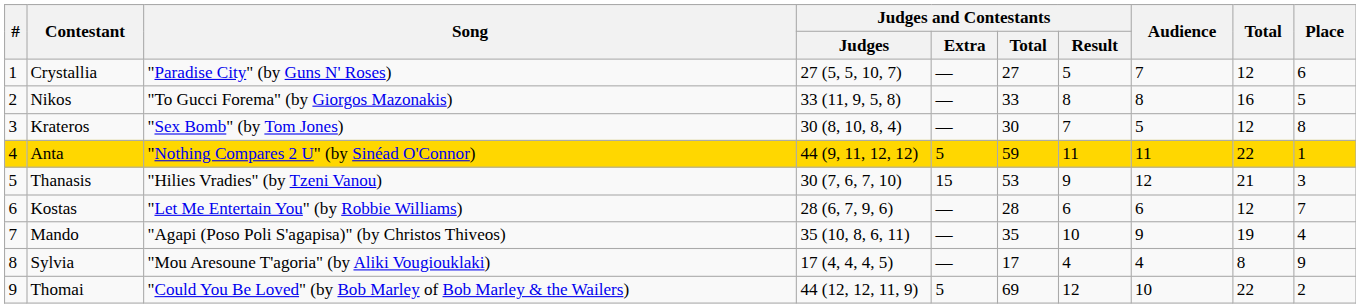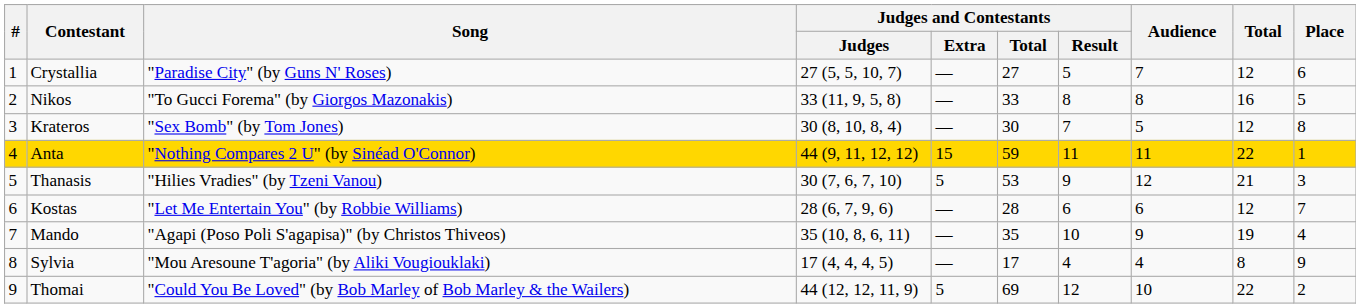 <table class="sortable wikitable" width="100%">
 <tr>
 <th rowspan="2">#</th>
 <th rowspan="2">Contestant</th>
 <th rowspan="2">Song</th>
 <th colspan="4">Judges and Contestants</th>
 <th rowspan="2">Audience</th>
 <th rowspan="2">Total</th>
 <th rowspan="2">Place</th>
 </tr>
 <tr>
 <th width=10%>Judges</th>
 <th>Extra</th>
 <th>Total</th>
 <th>Result</th>
 </tr>
 <tr>
 <td>1</td>
 <td>Crystallia</td>
 <td>"<a href='#'>Paradise City</a>" (by <a href='#'>Guns N' Roses</a>)</td>
 <td>27 (5, 5, 10, 7)</td>
 <td>—</td>
 <td>27</td>
 <td>5</td>
 <td>7</td>
 <td>12</td>
 <td>6</td>
 </tr>
 <tr>
 <td>2</td>
 <td>Nikos</td>
 <td>"To Gucci Forema" (by <a href='#'>Giorgos Mazonakis</a>)</td>
 <td>33 (11, 9, 5, 8)</td>
 <td>—</td>
 <td>33</td>
 <td>8</td>
 <td>8</td>
 <td>16</td>
 <td>5</td>
 </tr>
 <tr>
 <td>3</td>
 <td>Krateros</td>
 <td>"<a href='#'>Sex Bomb</a>" (by <a href='#'>Tom Jones</a>)</td>
 <td>30 (8, 10, 8, 4)</td>
 <td>—</td>
 <td>30</td>
 <td>7</td>
 <td>5</td>
 <td>12</td>
 <td>8</td>
 </tr>
 <tr bgcolor="gold">
 <td>4</td>
 <td>Anta</td>
 <td>"<a href='#'>Nothing Compares 2 U</a>" (by <a href='#'>Sinéad O'Connor</a>)</td>
 <td>44 (9, 11, 12, 12)</td>
-<td>5</td>
+<td>15</td>
 <td>59</td>
 <td>11</td>
 <td>11</td>
 <td>22</td>
 <td>1</td>
 </tr>
 <tr>
 <td>5</td>
 <td>Thanasis</td>
 <td>"Hilies Vradies" (by <a href='#'>Tzeni Vanou</a>)</td>
 <td>30 (7, 6, 7, 10)</td>
-<td>15</td>
+<td>5</td>
 <td>53</td>
 <td>9</td>
 <td>12</td>
 <td>21</td>
 <td>3</td>
 </tr>
 <tr>
 <td>6</td>
 <td>Kostas</td>
 <td>"<a href='#'>Let Me Entertain You</a>" (by <a href='#'>Robbie Williams</a>)</td>
 <td>28 (6, 7, 9, 6)</td>
 <td>—</td>
 <td>28</td>
 <td>6</td>
 <td>6</td>
 <td>12</td>
 <td>7</td>
 </tr>
 <tr>
 <td>7</td>
 <td>Mando</td>
 <td>"Agapi (Poso Poli S'agapisa)" (by Christos Thiveos)</td>
 <td>35 (10, 8, 6, 11)</td>
 <td>—</td>
 <td>35</td>
 <td>10</td>
 <td>9</td>
 <td>19</td>
 <td>4</td>
 </tr>
 <tr>
 <td>8</td>
 <td>Sylvia</td>
 <td>"Mou Aresoune T'agoria" (by <a href='#'>Aliki Vougiouklaki</a>)</td>
 <td>17 (4, 4, 4, 5)</td>
 <td>—</td>
 <td>17</td>
 <td>4</td>
 <td>4</td>
 <td>8</td>
 <td>9</td>
 </tr>
 <tr>
 <td>9</td>
 <td>Thomai</td>
 <td>"<a href='#'>Could You Be Loved</a>" (by <a href='#'>Bob Marley</a> of <a href='#'>Bob Marley & the Wailers</a>)</td>
 <td>44 (12, 12, 11, 9)</td>
 <td>5</td>
 <td>69</td>
 <td>12</td>
 <td>10</td>
 <td>22</td>
 <td>2</td>
 </tr>
 </table>
